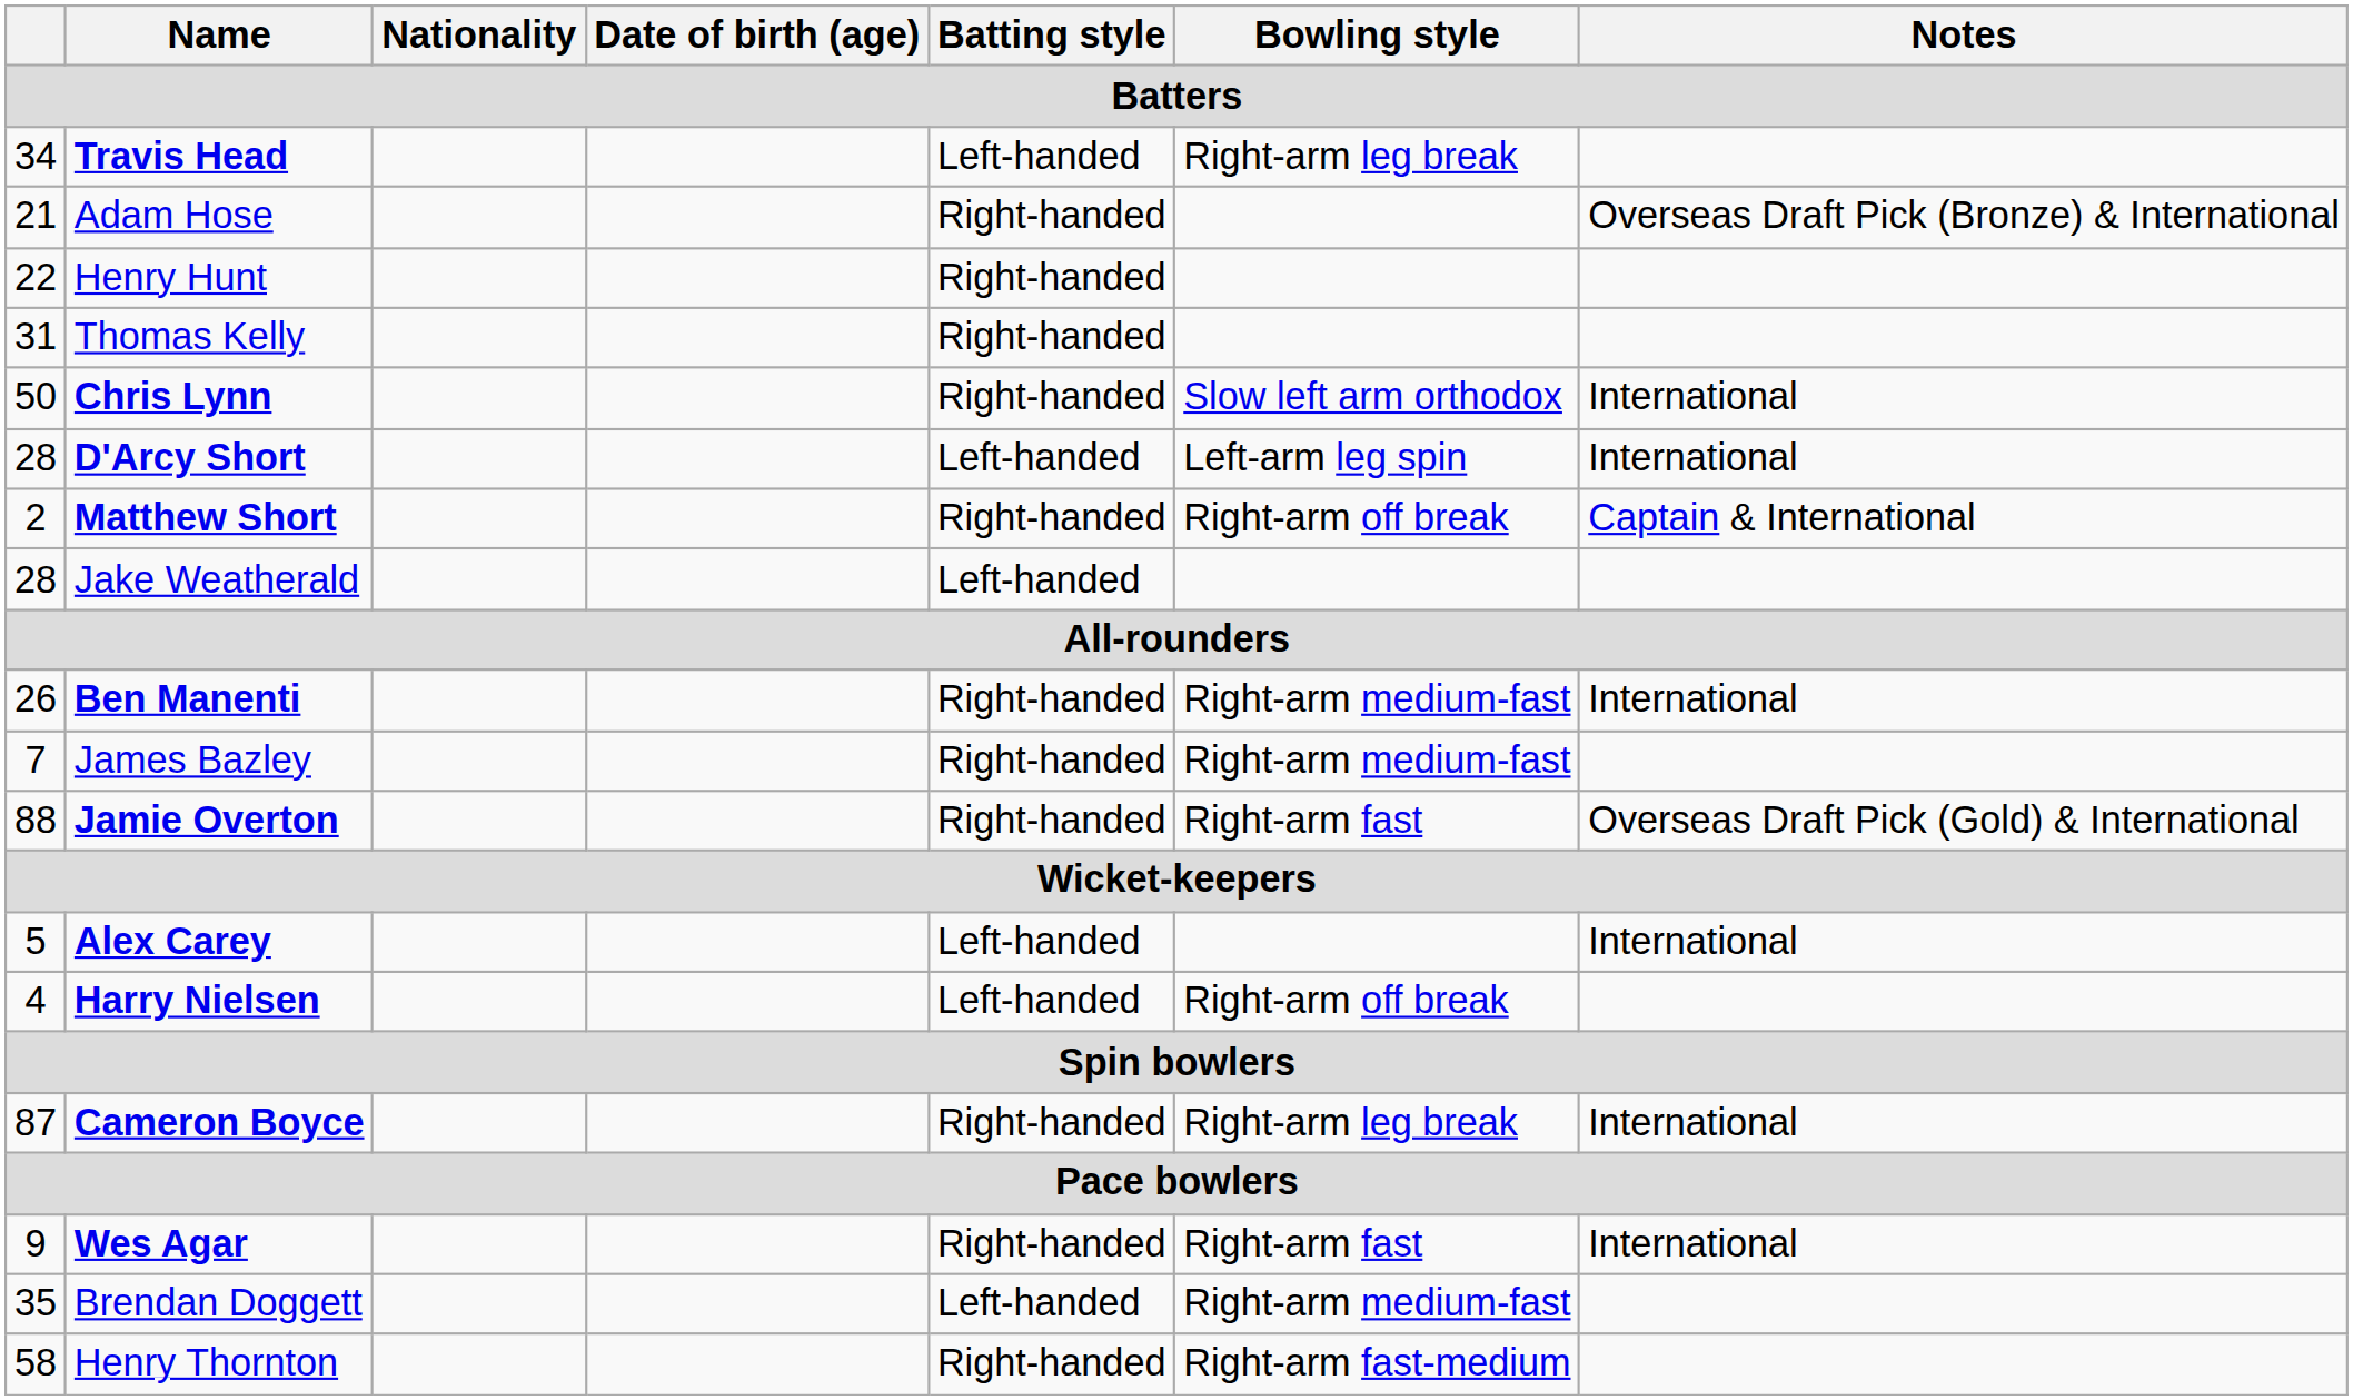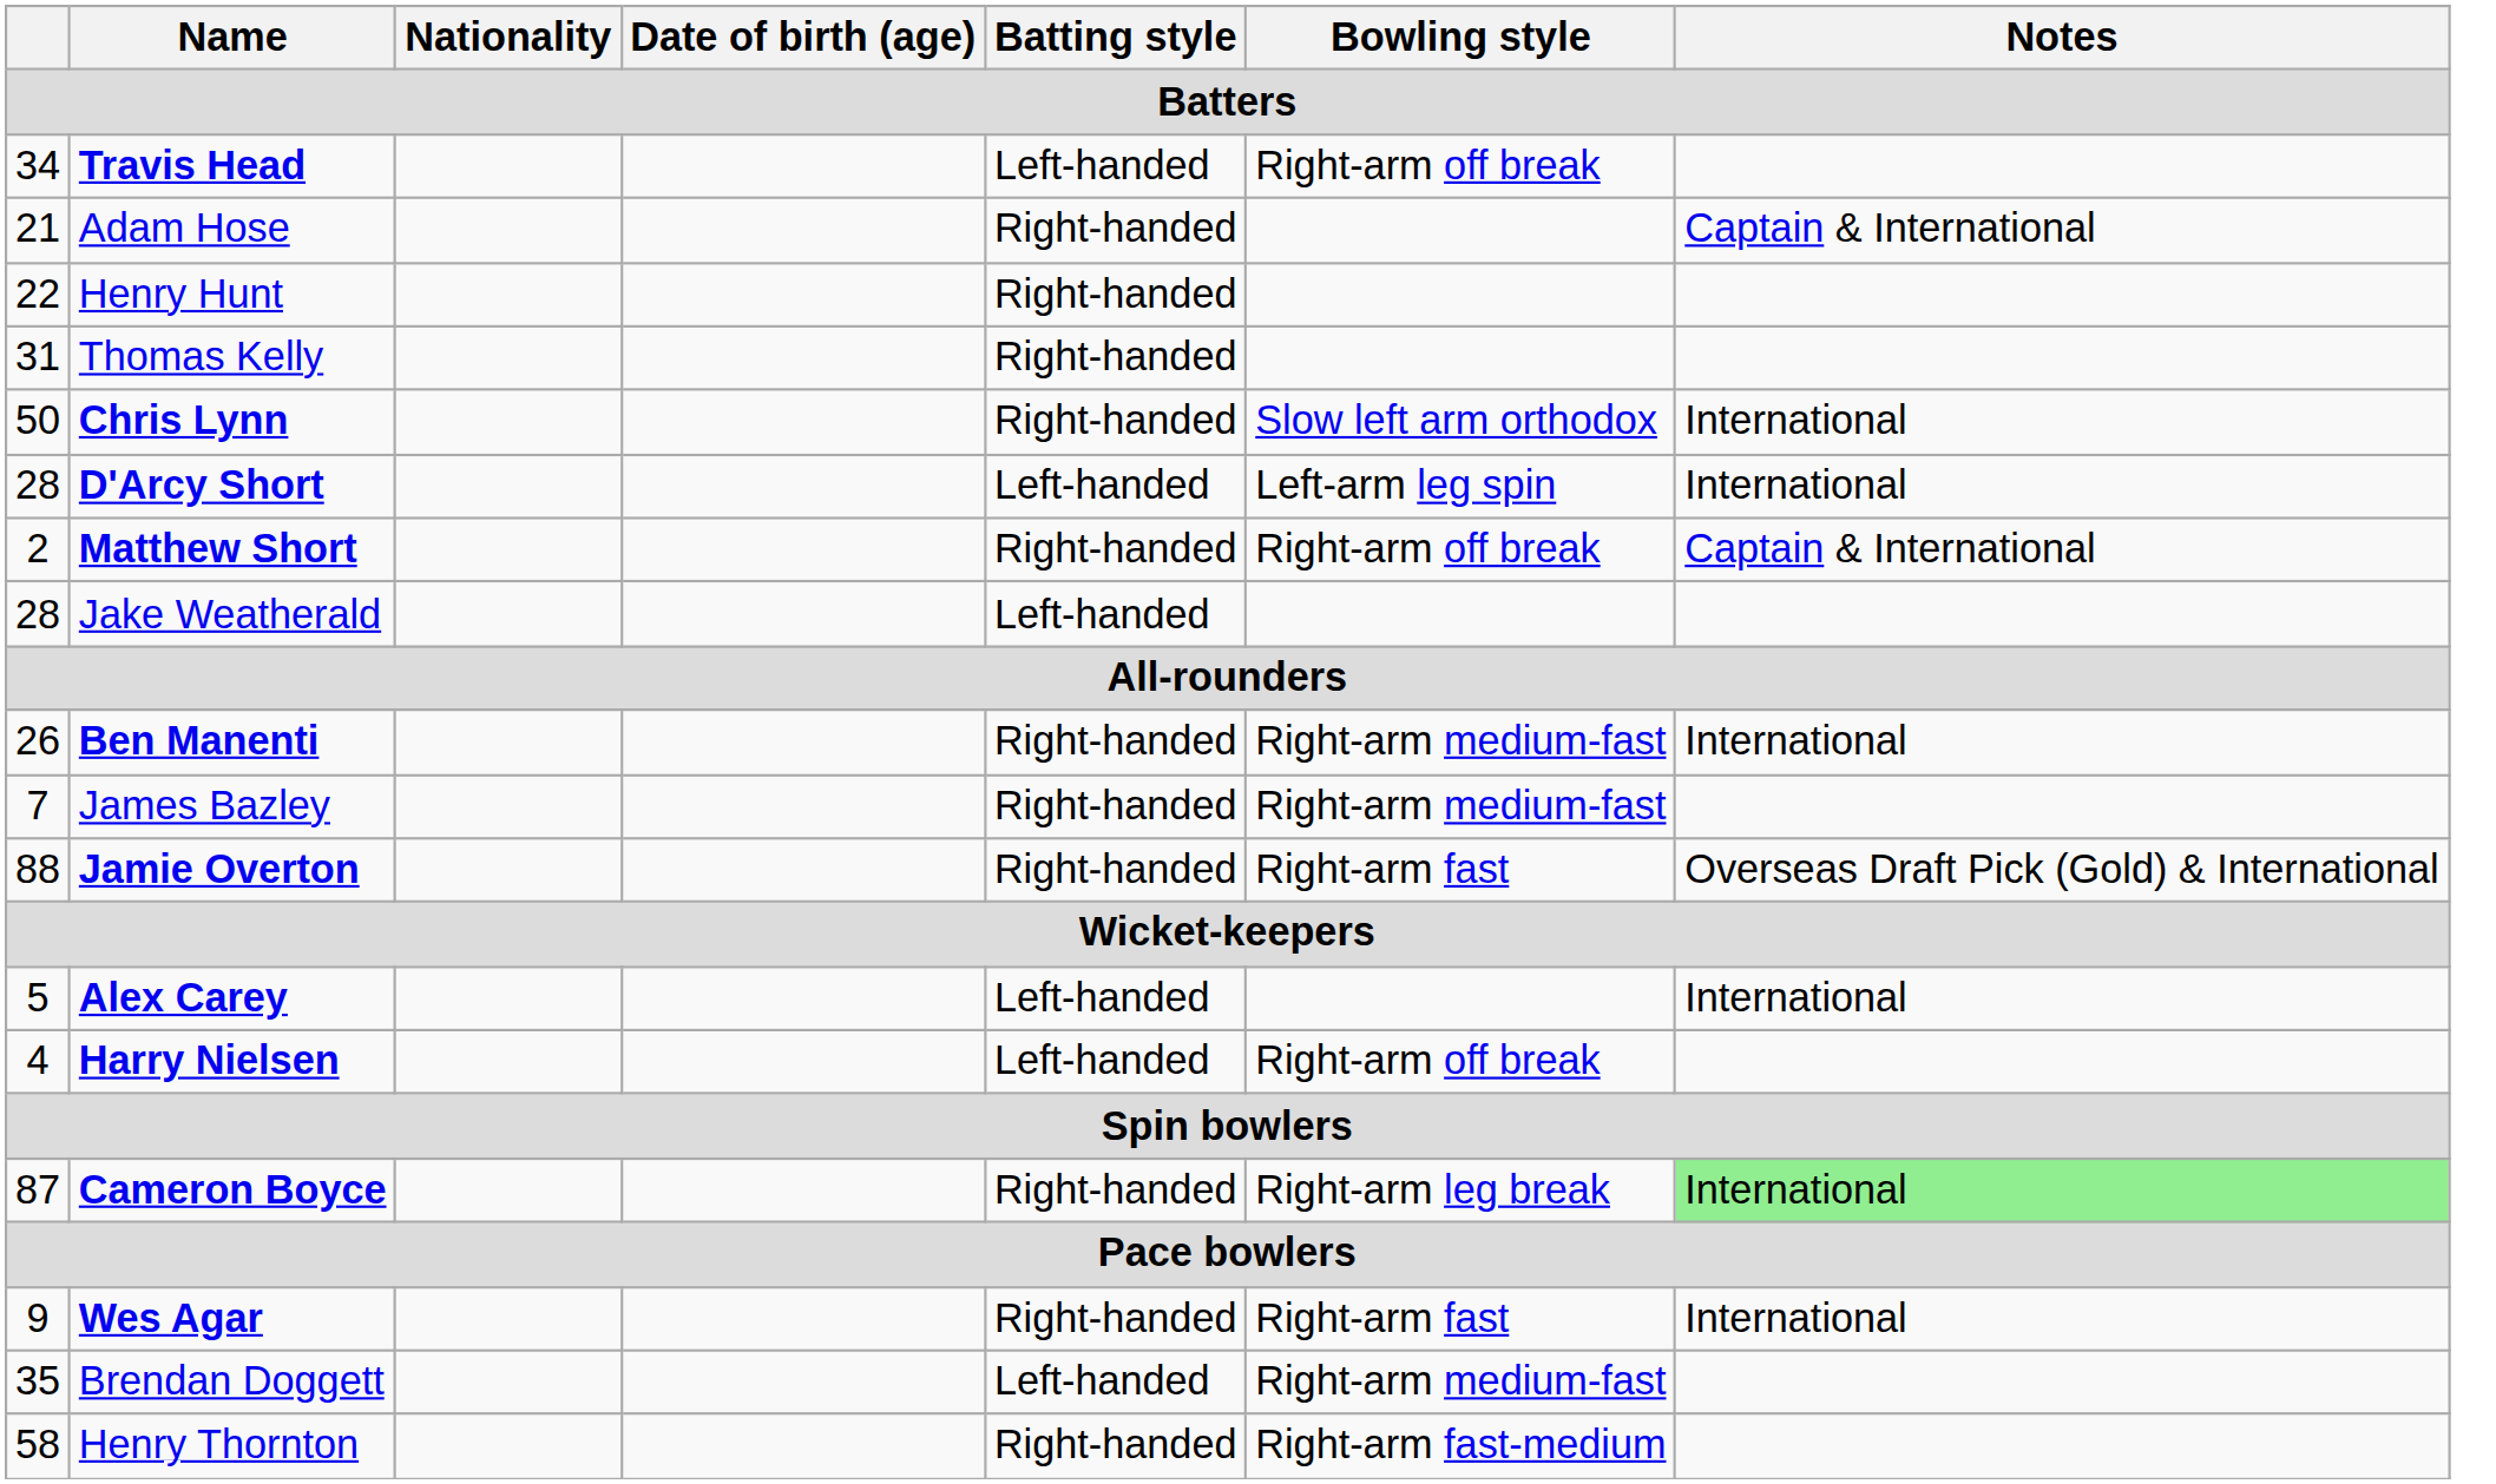 <table class="wikitable">
 <tr>
 <th></th>
 <th>Name</th>
 <th>Nationality</th>
 <th>Date of birth (age)</th>
 <th>Batting style</th>
 <th>Bowling style</th>
 <th>Notes</th>
 </tr>
 <tr>
 <th colspan="7" style="background: #DCDCDC" align=center>Batters</th>
 </tr>
 <tr>
 <td style="text-align:center">34</td>
 <td><strong><a href='#'>Travis Head</a></strong></td>
 <td></td>
 <td></td>
 <td>Left-handed</td>
-<td>Right-arm <a href='#'>leg break</a></td>
+<td>Right-arm <a href='#'>off break</a></td>
 </tr>
 <tr>
 <td style="text-align:center">21</td>
 <td><a href='#'>Adam Hose</a></td>
 <td></td>
 <td></td>
 <td>Right-handed</td>
 <td></td>
-<td>Overseas Draft Pick (Bronze) & International</td>
+<td><a href='#'>Captain</a> & International</td>
 </tr>
 <tr>
 <td style="text-align:center">22</td>
 <td><a href='#'>Henry Hunt</a></td>
 <td></td>
 <td></td>
 <td>Right-handed</td>
 <td></td>
 <td></td>
 </tr>
 <tr>
 <td style="text-align:center">31</td>
 <td><a href='#'>Thomas Kelly</a></td>
 <td></td>
 <td></td>
 <td>Right-handed</td>
 <td></td>
 <td></td>
 </tr>
 <tr>
 <td style="text-align:center">50</td>
 <td><strong><a href='#'>Chris Lynn</a></strong></td>
 <td></td>
 <td></td>
 <td>Right-handed</td>
 <td><a href='#'>Slow left arm orthodox</a></td>
 <td>International</td>
 </tr>
 <tr>
 <td style="text-align:center">28</td>
 <td><strong><a href='#'>D'Arcy Short</a></strong></td>
 <td></td>
 <td></td>
 <td>Left-handed</td>
 <td>Left-arm <a href='#'>leg spin</a></td>
 <td>International</td>
 </tr>
 <tr>
 <td style="text-align:center">2</td>
 <td><strong><a href='#'>Matthew Short</a></strong></td>
 <td></td>
 <td></td>
 <td>Right-handed</td>
 <td>Right-arm <a href='#'>off break</a></td>
 <td><a href='#'>Captain</a> & International</td>
 </tr>
 <tr>
 <td style="text-align:center">28</td>
 <td><a href='#'>Jake Weatherald</a></td>
 <td></td>
 <td></td>
 <td>Left-handed</td>
 <td></td>
 <td></td>
 </tr>
 <tr>
 <th colspan="7" style="background: #DCDCDC" align=center>All-rounders</th>
 </tr>
 <tr>
 <td style="text-align:center">26</td>
 <td><strong><a href='#'>Ben Manenti</a></strong></td>
 <td></td>
 <td></td>
 <td>Right-handed</td>
 <td>Right-arm <a href='#'>medium-fast</a></td>
 <td>International</td>
 </tr>
 <tr>
 <td style="text-align:center">7</td>
 <td><a href='#'>James Bazley</a></td>
 <td></td>
 <td></td>
 <td>Right-handed</td>
 <td>Right-arm <a href='#'>medium-fast</a></td>
 <td></td>
 </tr>
 <tr>
 <td style="text-align:center">88</td>
 <td><strong><a href='#'>Jamie Overton</a></strong></td>
 <td></td>
 <td></td>
 <td>Right-handed</td>
 <td>Right-arm <a href='#'>fast</a></td>
 <td>Overseas Draft Pick (Gold) & International</td>
 </tr>
 <tr>
 <th colspan="7" style="background: #DCDCDC" align=center>Wicket-keepers</th>
 </tr>
 <tr>
 <td style="text-align:center">5</td>
 <td><strong><a href='#'>Alex Carey</a></strong></td>
 <td></td>
 <td></td>
 <td>Left-handed</td>
 <td></td>
 <td>International</td>
 </tr>
 <tr>
 <td style="text-align:center">4</td>
 <td><strong><a href='#'>Harry Nielsen</a></strong></td>
 <td></td>
 <td></td>
 <td>Left-handed</td>
 <td>Right-arm <a href='#'>off break</a></td>
 </tr>
 <tr>
 <th colspan="7" style="background: #DCDCDC" align=center>Spin bowlers</th>
 </tr>
 <tr>
 <td style="text-align:center">87</td>
 <td><strong><a href='#'>Cameron Boyce</a></strong></td>
 <td></td>
 <td></td>
 <td>Right-handed</td>
 <td>Right-arm <a href='#'>leg break</a></td>
-<td>International</td>
+<td style="background: lightgreen;">International</td>
 </tr>
 <tr>
 <th colspan="7" style="background: #DCDCDC" align=center>Pace bowlers</th>
 </tr>
 <tr>
 <td style="text-align:center">9</td>
 <td><strong><a href='#'>Wes Agar</a></strong></td>
 <td></td>
 <td></td>
 <td>Right-handed</td>
 <td>Right-arm <a href='#'>fast</a></td>
 <td>International</td>
 </tr>
 <tr>
 <td style="text-align:center">35</td>
 <td><a href='#'>Brendan Doggett</a></td>
 <td></td>
 <td></td>
 <td>Left-handed</td>
 <td>Right-arm <a href='#'>medium-fast</a></td>
 <td></td>
 </tr>
 <tr>
 <td style="text-align:center">58</td>
 <td><a href='#'>Henry Thornton</a></td>
 <td></td>
 <td></td>
 <td>Right-handed</td>
 <td>Right-arm <a href='#'>fast-medium</a></td>
 <td></td>
 </tr>
 </table>
